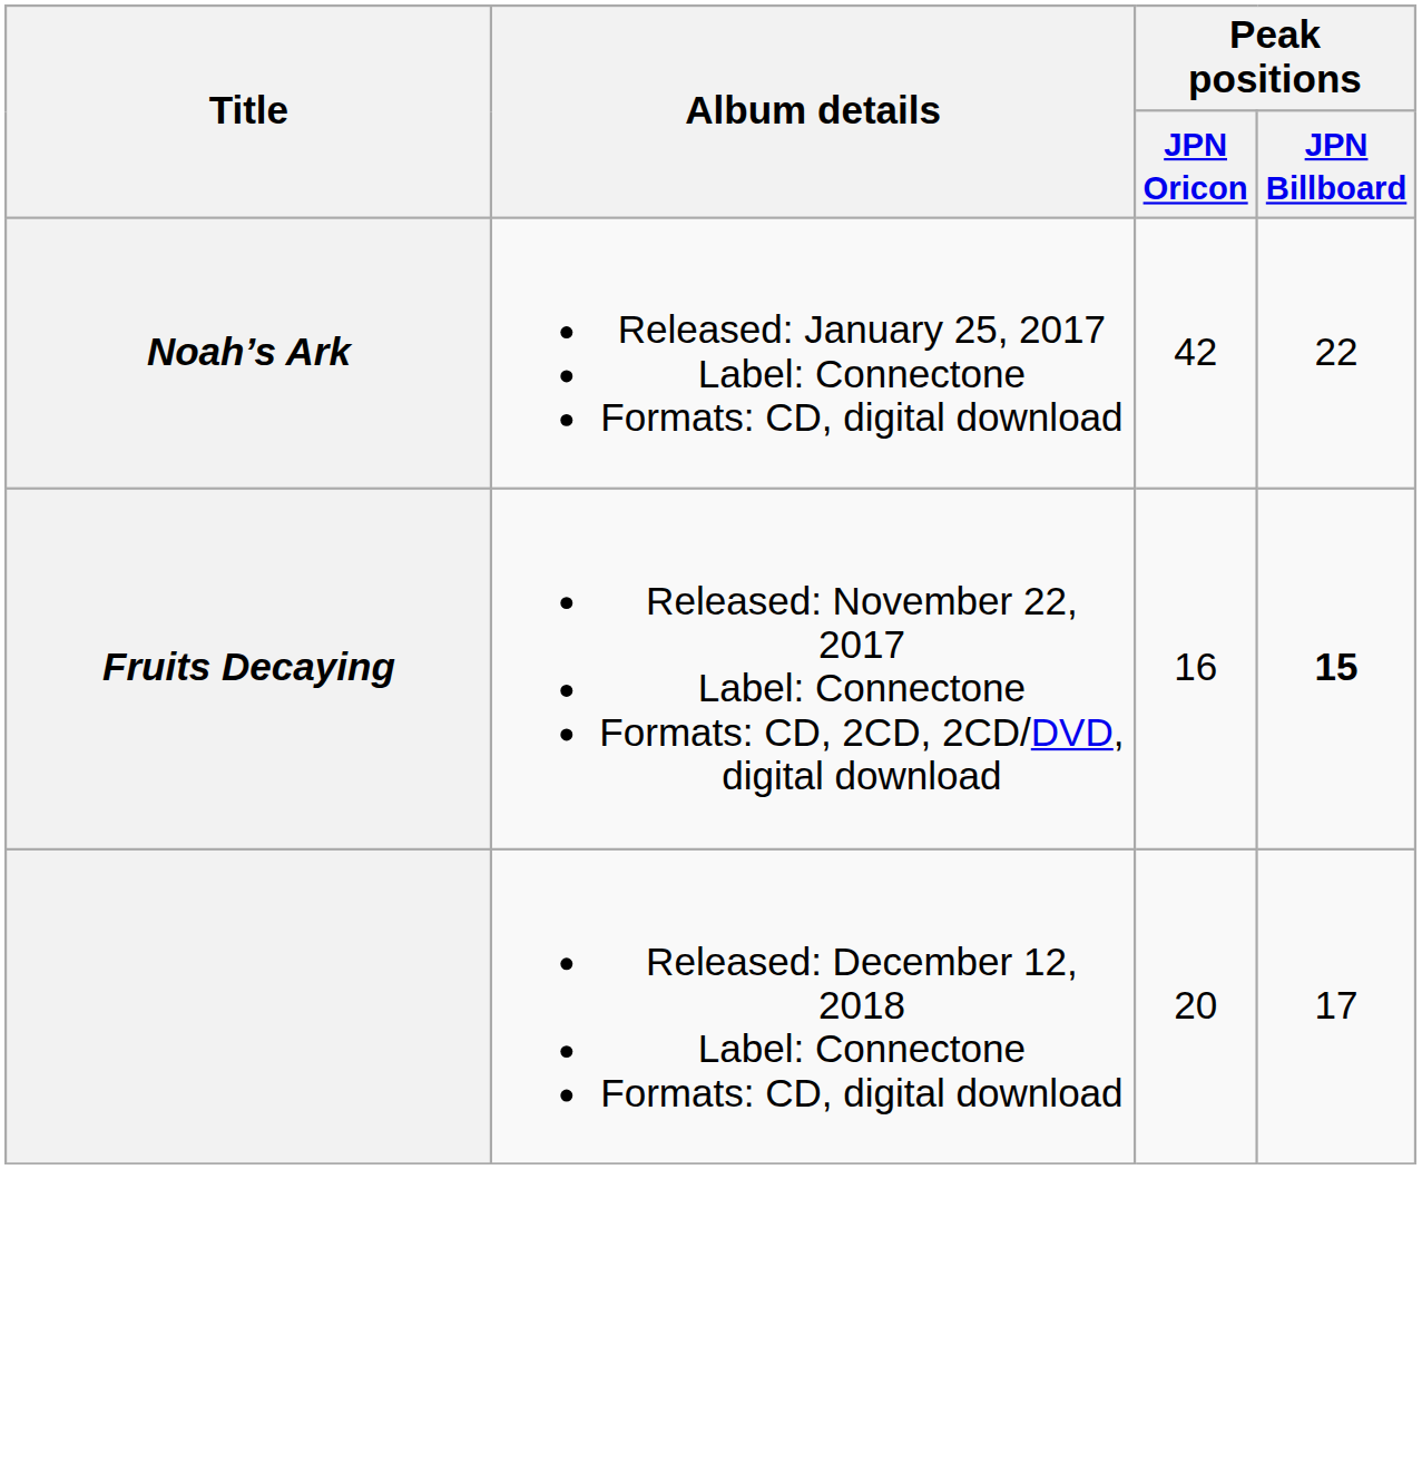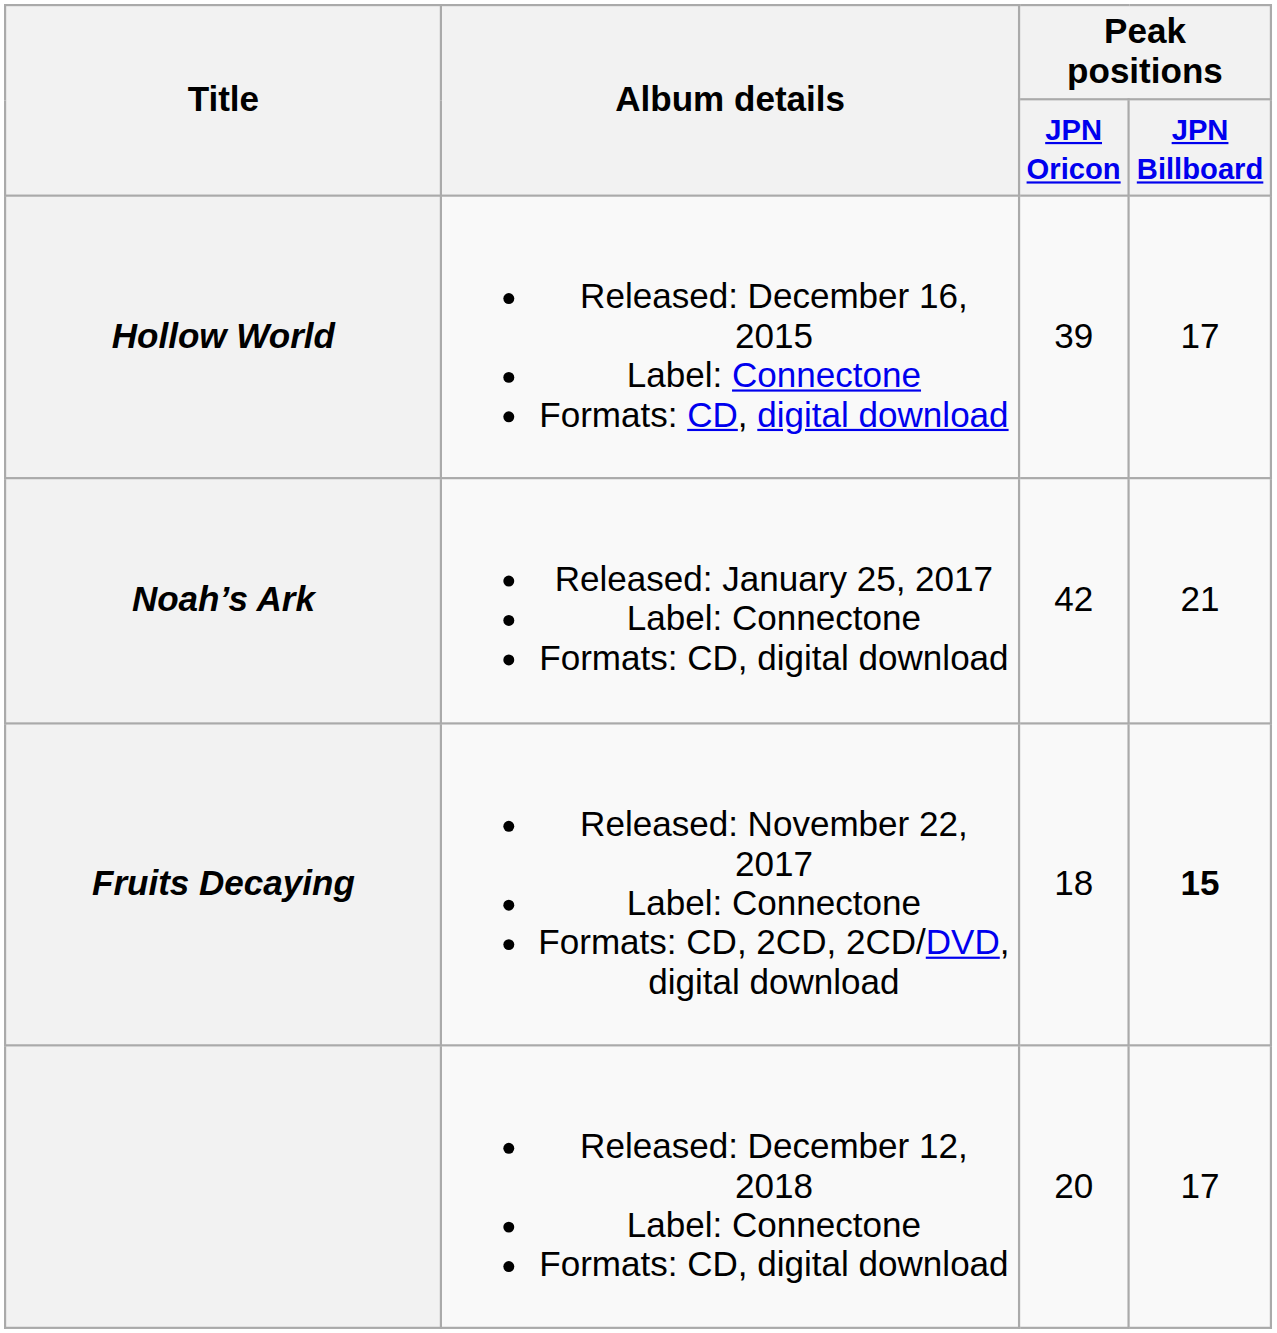 <table class="wikitable plainrowheaders" style="text-align:center;">
 <tr>
 <th style="width:12em;" rowspan="2">Title</th>
 <th style="width:16em;" rowspan="2">Album details</th>
 <th colspan="2">Peak positions</th>
 </tr>
 <tr>
 <th style="width:2.5em;"><small><a href='#'>JPN<br>Oricon</a></small><br></th>
 <th style="width:2.5em;"><small><a href='#'>JPN<br>Billboard</a></small><br></th>
 </tr>
 <tr>
+<th scope="row"><em>Hollow World</em></th>
+<td><br><ul><li>Released: December 16, 2015</li><li>Label: <a href='#'>Connectone</a></li><li>Formats: <a href='#'>CD</a>, <a href='#'>digital download</a></li></ul></td>
+<td>39</td>
+<td>17</td>
+</tr>
+<tr>
 <th scope="row"><em>Noah’s Ark</em></th>
 <td><br><ul><li>Released: January 25, 2017</li><li>Label: Connectone</li><li>Formats: CD, digital download</li></ul></td>
 <td>42</td>
-<td>22</td>
+<td>21</td>
 </tr>
 <tr>
 <th scope="row"><em>Fruits Decaying</em></th>
 <td><br><ul><li>Released: November 22, 2017</li><li>Label: Connectone</li><li>Formats: CD, 2CD, 2CD/<a href='#'>DVD</a>, digital download</li></ul></td>
-<td>16</td>
+<td>18</td>
 <td><strong>15</strong></td>
 </tr>
 <tr>
 <th scope="row"></th>
 <td><br><ul><li>Released: December 12, 2018</li><li>Label: Connectone</li><li>Formats: CD, digital download</li></ul></td>
 <td>20</td>
 <td>17</td>
 </tr>
 </table>
